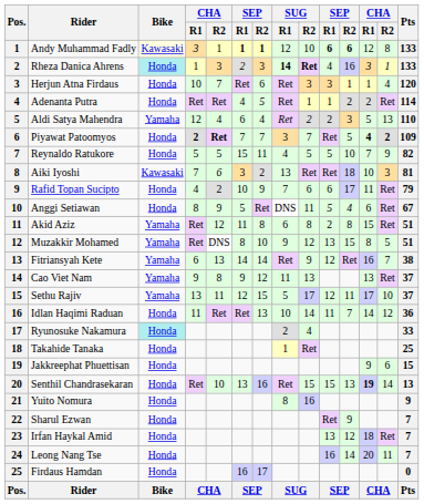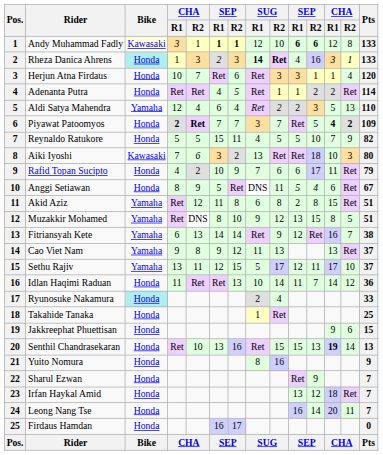 <table class="wikitable" style="font-size: 85%; text-align: center">
 <tr valign="top">
 <th valign="middle" rowspan=2>Pos.</th>
 <th valign="middle" rowspan=2>Rider</th>
 <th valign="middle" rowspan=2>Bike</th>
 <th colspan=2><a href='#'>CHA</a><br></th>
 <th colspan=2><a href='#'>SEP</a><br></th>
 <th colspan=2><a href='#'>SUG</a><br></th>
 <th colspan=2><a href='#'>SEP</a><br></th>
 <th colspan=2><a href='#'>CHA</a><br></th>
 <th valign="middle" rowspan=2>Pts</th>
 </tr>
 <tr>
 <th>R1</th>
 <th>R2</th>
 <th>R1</th>
 <th>R2</th>
 <th>R1</th>
 <th>R2</th>
 <th>R1</th>
 <th>R2</th>
 <th>R1</th>
 <th>R2</th>
 </tr>
 <tr>
 <th>1</th>
 <td align=left> Andy Muhammad Fadly</td>
 <td style="background: lightyellow;"><a href='#'>Kawasaki</a></td>
 <td style="background:#ffdf9f;"><em>3</em></td>
 <td style="background:#ffffbf;">1</td>
 <td style="background:#ffffbf;"><strong>1</strong></td>
 <td style="background:#ffffbf;"><strong>1</strong></td>
 <td style="background:#dfffdf;">12</td>
 <td style="background:#dfffdf;">10</td>
 <td style="background:#dfffdf;"><strong>6</strong></td>
 <td style="background:#dfffdf;"><strong>6</strong></td>
 <td style="background:#dfffdf;">12</td>
 <td style="background:#dfffdf;">8</td>
 <th>133</th>
 </tr>
 <tr>
 <th>2</th>
 <td align=left> Rheza Danica Ahrens</td>
 <td style="background: paleturquoise;"><a href='#'>Honda</a></td>
 <td style="background:#ffffbf;">1</td>
 <td style="background:#ffdf9f;">3</td>
 <td style="background:#dfdfdf;"><em>2</em></td>
 <td style="background:#ffdf9f;">3</td>
 <td style="background:#dfffdf;"><strong>14</strong></td>
 <td style="background:#efcfff;"><strong>Ret</strong></td>
 <td style="background:#dfffdf;">4</td>
 <td style="background:#cfcfff;">16</td>
 <td style="background:#ffdf9f;"><em>3</em></td>
 <td style="background:#ffffbf;"><em>1</em></td>
 <th>133</th>
 </tr>
 <tr>
 <th>3</th>
 <td align=left> Herjun Atna Firdaus</td>
 <td><a href='#'>Honda</a></td>
 <td style="background:#dfffdf;">10</td>
 <td style="background:#dfffdf;">7</td>
 <td style="background:#efcfff;">Ret</td>
 <td style="background:#dfffdf;">6</td>
 <td style="background:#efcfff;">Ret</td>
 <td style="background:#ffdf9f;">3</td>
 <td style="background:#ffdf9f;">3</td>
 <td style="background:#ffffbf;">1</td>
 <td style="background:#ffffbf;">1</td>
 <td style="background:#dfffdf;">4</td>
 <th>120</th>
 </tr>
 <tr>
 <th>4</th>
 <td align=left> Adenanta Putra</td>
 <td><a href='#'>Honda</a></td>
 <td style="background:#efcfff;">Ret</td>
 <td style="background:#efcfff;">Ret</td>
 <td style="background:#dfffdf;">4</td>
 <td style="background:#dfffdf;"><em>5</em></td>
 <td style="background:#efcfff;">Ret</td>
 <td style="background:#ffffbf;">1</td>
 <td style="background:#ffffbf;">1</td>
 <td style="background:#dfdfdf;">2</td>
 <td style="background:#dfdfdf;">2</td>
 <td style="background:#efcfff;">Ret</td>
 <th>114</th>
 </tr>
 <tr>
 <th>5</th>
 <td align=left> Aldi Satya Mahendra</td>
 <td><a href='#'>Yamaha</a></td>
 <td style="background:#dfffdf;">12</td>
 <td style="background:#dfffdf;">4</td>
 <td style="background:#dfffdf;">6</td>
 <td style="background:#dfffdf;">4</td>
 <td style="background:#efcfff;"><em>Ret</em></td>
 <td style="background:#dfdfdf;"><em>2</em></td>
 <td style="background:#dfdfdf;">2</td>
 <td style="background:#ffdf9f;">3</td>
 <td style="background:#dfffdf;">5</td>
 <td style="background:#dfffdf;">13</td>
 <th>110</th>
 </tr>
 <tr>
 <th>6</th>
 <td align=left> Piyawat Patoomyos</td>
 <td><a href='#'>Honda</a></td>
 <td style="background:#dfdfdf;"><strong>2</strong></td>
 <td style="background:#efcfff;"><strong>Ret</strong></td>
 <td style="background:#dfffdf;">7</td>
 <td style="background:#dfffdf;">7</td>
 <td style="background:#ffdf9f;">3</td>
 <td style="background:#dfffdf;">7</td>
 <td style="background:#efcfff;">Ret</td>
 <td style="background:#dfffdf;">5</td>
 <td style="background:#dfffdf;"><strong>4</strong></td>
 <td style="background:#dfdfdf;"><strong>2</strong></td>
 <th>109</th>
 </tr>
 <tr>
 <th>7</th>
 <td align=left> Reynaldo Ratukore</td>
 <td><a href='#'>Honda</a></td>
 <td style="background:#dfffdf;">5</td>
 <td style="background:#dfffdf;">5</td>
 <td style="background:#dfffdf;">15</td>
 <td style="background:#dfffdf;">11</td>
 <td style="background:#dfffdf;">4</td>
 <td style="background:#dfffdf;">5</td>
 <td style="background:#dfffdf;">5</td>
 <td style="background:#dfffdf;">10</td>
 <td style="background:#dfffdf;">7</td>
 <td style="background:#dfffdf;">9</td>
 <th>82</th>
 </tr>
 <tr>
 <th>8</th>
 <td align=left> Aiki Iyoshi</td>
 <td><a href='#'>Kawasaki</a></td>
 <td style="background:#dfffdf;">7</td>
 <td style="background:#dfffdf;"><em>6</em></td>
 <td style="background:#ffdf9f;">3</td>
 <td style="background:#dfdfdf;">2</td>
 <td style="background:#dfffdf;">13</td>
 <td style="background:#efcfff;">Ret</td>
 <td style="background:#efcfff;">Ret</td>
 <td style="background:#cfcfff;">18</td>
 <td style="background:#dfffdf;">10</td>
 <td style="background:#ffdf9f;">3</td>
-<th>81</th>
+<th>80</th>
 </tr>
 <tr>
 <th>9</th>
 <td align=left> <a href='#'>Rafid Topan Sucipto</a></td>
 <td><a href='#'>Honda</a></td>
 <td style="background:#dfffdf;">4</td>
 <td style="background:#dfdfdf;">2</td>
 <td style="background:#dfffdf;">10</td>
 <td style="background:#dfffdf;">9</td>
 <td style="background:#dfffdf;">7</td>
 <td style="background:#dfffdf;">6</td>
 <td style="background:#dfffdf;">6</td>
 <td style="background:#cfcfff;">17</td>
 <td style="background:#dfffdf;">11</td>
 <td style="background:#efcfff;">Ret</td>
 <th>79</th>
 </tr>
 <tr>
 <th>10</th>
 <td align=left> Anggi Setiawan</td>
 <td><a href='#'>Honda</a></td>
 <td style="background:#dfffdf;">8</td>
 <td style="background:#dfffdf;">9</td>
 <td style="background:#dfffdf;">5</td>
 <td style="background:#efcfff;">Ret</td>
 <td style="background:#ffffff;">DNS</td>
 <td style="background:#dfffdf;">11</td>
 <td style="background:#dfffdf;"><em>5</em></td>
 <td style="background:#dfffdf;"><em>4</em></td>
 <td style="background:#dfffdf;">6</td>
 <td style="background:#efcfff;">Ret</td>
 <th>67</th>
 </tr>
 <tr>
 <th>11</th>
 <td align=left> Akid Aziz</td>
 <td><a href='#'>Yamaha</a></td>
 <td style="background:#efcfff;">Ret</td>
 <td style="background:#dfffdf;">12</td>
 <td style="background:#dfffdf;">11</td>
 <td style="background:#dfffdf;">8</td>
 <td style="background:#dfffdf;">6</td>
 <td style="background:#dfffdf;">8</td>
 <td style="background:#dfffdf;">2</td>
 <td style="background:#dfffdf;">8</td>
 <td style="background:#dfffdf;">15</td>
 <td style="background:#efcfff;">Ret</td>
 <th>51</th>
 </tr>
 <tr>
 <th>12</th>
 <td align=left> Muzakkir Mohamed</td>
 <td><a href='#'>Yamaha</a></td>
 <td style="background:#efcfff;">Ret</td>
 <td style="background:#ffffff;">DNS</td>
 <td style="background:#dfffdf;">8</td>
 <td style="background:#dfffdf;">10</td>
 <td style="background:#dfffdf;">9</td>
 <td style="background:#dfffdf;">12</td>
 <td style="background:#dfffdf;">13</td>
 <td style="background:#dfffdf;">15</td>
 <td style="background:#dfffdf;">8</td>
 <td style="background:#dfffdf;">5</td>
 <th>51</th>
 </tr>
 <tr>
 <th>13</th>
 <td align=left> Fitriansyah Kete</td>
 <td><a href='#'>Yamaha</a></td>
 <td style="background:#dfffdf;">6</td>
 <td style="background:#dfffdf;">13</td>
 <td style="background:#dfffdf;">14</td>
 <td style="background:#dfffdf;">14</td>
 <td style="background:#efcfff;">Ret</td>
 <td style="background:#dfffdf;">9</td>
 <td style="background:#dfffdf;">12</td>
 <td style="background:#efcfff;">Ret</td>
 <td style="background:#cfcfff;">16</td>
 <td style="background:#dfffdf;">7</td>
 <th>38</th>
 </tr>
 <tr>
 <th>14</th>
 <td align=left> Cao Viet Nam</td>
 <td><a href='#'>Yamaha</a></td>
 <td style="background:#dfffdf;">9</td>
 <td style="background:#dfffdf;">8</td>
 <td style="background:#dfffdf;">9</td>
 <td style="background:#dfffdf;">12</td>
 <td style="background:#dfffdf;">11</td>
 <td style="background:#dfffdf;">13</td>
 <td></td>
 <td></td>
 <td style="background:#dfffdf;">13</td>
 <td style="background:#efcfff;">Ret</td>
 <th>37</th>
 </tr>
 <tr>
 <th>15</th>
 <td align=left> Sethu Rajiv</td>
 <td><a href='#'>Yamaha</a></td>
 <td style="background:#dfffdf;">13</td>
 <td style="background:#dfffdf;">11</td>
 <td style="background:#dfffdf;">12</td>
 <td style="background:#dfffdf;">15</td>
 <td style="background:#dfffdf;">5</td>
 <td style="background:#cfcfff;">17</td>
 <td style="background:#dfffdf;">12</td>
 <td style="background:#dfffdf;">11</td>
 <td style="background:#cfcfff;">17</td>
 <td style="background:#dfffdf;">10</td>
 <th>37</th>
 </tr>
 <tr>
 <th>16</th>
 <td align=left> Idlan Haqimi Raduan</td>
 <td><a href='#'>Honda</a></td>
 <td style="background:#dfffdf;">11</td>
 <td style="background:#efcfff;">Ret</td>
 <td style="background:#efcfff;">Ret</td>
 <td style="background:#dfffdf;">13</td>
 <td style="background:#dfffdf;">10</td>
 <td style="background:#dfffdf;">14</td>
 <td style="background:#dfffdf;">11</td>
 <td style="background:#dfffdf;">7</td>
 <td style="background:#dfffdf;">14</td>
 <td style="background:#dfffdf;">12</td>
 <th>36</th>
 </tr>
 <tr>
 <th>17</th>
 <td align=left> Ryunosuke Nakamura</td>
 <td style="background: paleturquoise;"><a href='#'>Honda</a></td>
 <td></td>
 <td></td>
 <td></td>
 <td></td>
 <td style="background:#dfdfdf;">2</td>
 <td style="background:#dfffdf;">4</td>
 <td></td>
 <td></td>
 <td></td>
 <td></td>
 <th>33</th>
 </tr>
 <tr>
 <th>18</th>
 <td align=left> Takahide Tanaka</td>
 <td><a href='#'>Honda</a></td>
 <td></td>
 <td></td>
 <td></td>
 <td></td>
 <td style="background:#ffffbf;">1</td>
 <td style="background:#efcfff;">Ret</td>
 <td></td>
 <td></td>
 <td></td>
 <td></td>
 <th>25</th>
 </tr>
 <tr>
 <th>19</th>
 <td align=left> Jakkreephat Phuettisan</td>
 <td><a href='#'>Honda</a></td>
 <td></td>
 <td></td>
 <td></td>
 <td></td>
 <td></td>
 <td></td>
 <td></td>
 <td></td>
 <td style="background:#dfffdf;">9</td>
 <td style="background:#dfffdf;">6</td>
 <th>15</th>
 </tr>
 <tr>
 <th>20</th>
 <td align=left> Senthil Chandrasekaran</td>
 <td><a href='#'>Honda</a></td>
 <td style="background:#efcfff;">Ret</td>
 <td style="background:#dfffdf;">10</td>
 <td style="background:#dfffdf;">13</td>
 <td style="background:#cfcfff;">16</td>
 <td style="background:#efcfff;">Ret</td>
 <td style="background:#dfffdf;">15</td>
 <td style="background:#dfffdf;">15</td>
 <td style="background:#dfffdf;">13</td>
 <td style="background:#cfcfff;"><strong>19</strong></td>
 <td style="background:#dfffdf;">14</td>
 <th>13</th>
 </tr>
 <tr>
 <th>21</th>
 <td align=left> Yuito Nomura</td>
 <td><a href='#'>Honda</a></td>
 <td></td>
 <td></td>
 <td></td>
 <td></td>
 <td style="background:#dfffdf;">8</td>
 <td style="background:#cfcfff;">16</td>
 <td></td>
 <td></td>
 <td></td>
 <td></td>
 <th>9</th>
 </tr>
 <tr>
 <th>22</th>
 <td align=left> Sharul Ezwan</td>
 <td><a href='#'>Honda</a></td>
 <td></td>
 <td></td>
 <td></td>
 <td></td>
 <td></td>
 <td></td>
 <td style="background:#efcfff;">Ret</td>
 <td style="background:#dfffdf;">9</td>
 <td></td>
 <td></td>
 <th>7</th>
 </tr>
 <tr>
 <th>23</th>
 <td align=left> Irfan Haykal Amid</td>
 <td><a href='#'>Honda</a></td>
 <td></td>
 <td></td>
 <td></td>
 <td></td>
 <td></td>
 <td></td>
 <td style="background:#dfffdf;">13</td>
 <td style="background:#dfffdf;">12</td>
 <td style="background:#cfcfff;">18</td>
 <td style="background:#efcfff;">Ret</td>
 <th>7</th>
 </tr>
 <tr>
 <th>24</th>
 <td align=left> Leong Nang Tse</td>
 <td><a href='#'>Honda</a></td>
 <td></td>
 <td></td>
 <td></td>
 <td></td>
 <td></td>
 <td></td>
 <td style="background:#cfcfff;">16</td>
 <td style="background:#dfffdf;">14</td>
 <td style="background:#cfcfff;">20</td>
 <td style="background:#dfffdf;">11</td>
 <th>7</th>
 </tr>
 <tr>
 <th>25</th>
 <td align=left> Firdaus Hamdan</td>
 <td><a href='#'>Honda</a></td>
 <td></td>
 <td></td>
 <td style="background:#cfcfff;">16</td>
 <td style="background:#cfcfff;">17</td>
 <td></td>
 <td></td>
 <td></td>
 <td></td>
 <td></td>
 <td></td>
 <th>0</th>
 </tr>
 <tr valign="top">
 <th valign="middle">Pos.</th>
 <th valign="middle">Rider</th>
 <th valign="middle">Bike</th>
 <th colspan=2><a href='#'>CHA</a><br></th>
 <th colspan=2><a href='#'>SEP</a><br></th>
 <th colspan=2><a href='#'>SUG</a><br></th>
 <th colspan=2><a href='#'>SEP</a><br></th>
 <th colspan=2><a href='#'>CHA</a><br></th>
 <th valign="middle">Pts</th>
 </tr>
 </table>
